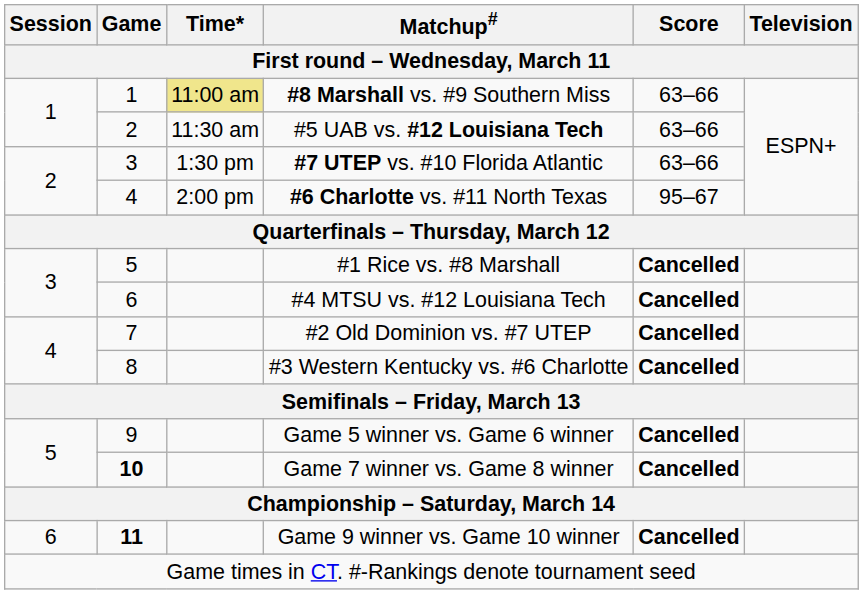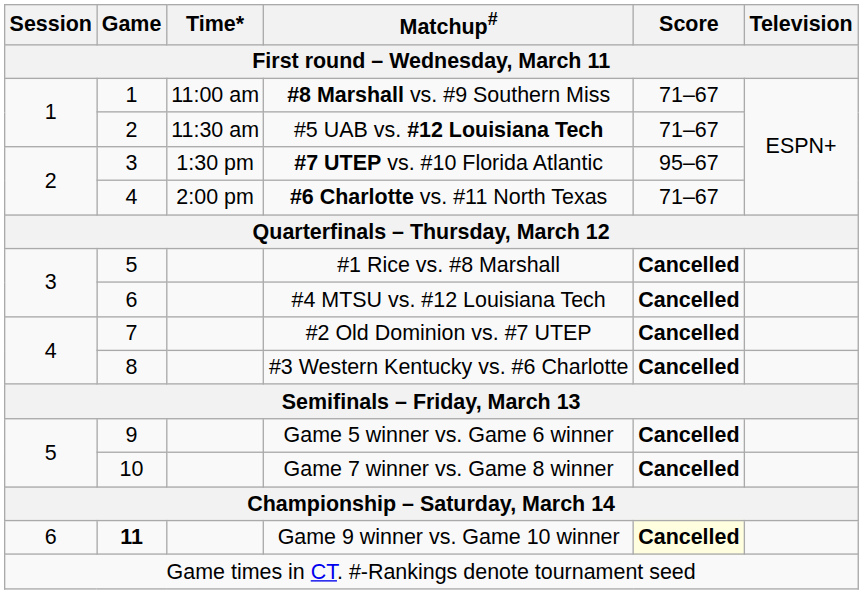 <table class="wikitable" style="text-align:center">
 <tr>
 <th>Session</th>
 <th>Game</th>
 <th>Time*</th>
 <th>Matchup<sup>#</sup></th>
 <th>Score</th>
 <th>Television</th>
 </tr>
 <tr>
 <th colspan=6>First round – Wednesday, March 11</th>
 </tr>
 <tr>
 <td rowspan=2>1</td>
 <td>1</td>
-<td style="background: khaki;">11:00 am</td>
+<td>11:00 am</td>
 <td><strong>#8 Marshall</strong> vs. #9 Southern Miss</td>
-<td>63–66</td>
+<td>71–67</td>
 <td rowspan=4>ESPN+</td>
 </tr>
 <tr>
 <td>2</td>
 <td>11:30 am</td>
 <td>#5 UAB vs. <strong>#12 Louisiana Tech</strong></td>
-<td>63–66</td>
+<td>71–67</td>
 </tr>
 <tr>
 <td rowspan=2>2</td>
 <td>3</td>
 <td>1:30 pm</td>
 <td><strong>#7 UTEP</strong> vs. #10 Florida Atlantic</td>
-<td>63–66</td>
+<td>95–67</td>
 </tr>
 <tr>
 <td>4</td>
 <td>2:00 pm</td>
 <td><strong>#6 Charlotte</strong> vs. #11 North Texas</td>
-<td>95–67</td>
+<td>71–67</td>
 </tr>
 <tr>
 <th colspan=6>Quarterfinals – Thursday, March 12</th>
 </tr>
 <tr>
 <td rowspan=2>3</td>
 <td>5</td>
 <td></td>
 <td>#1 Rice vs. #8 Marshall</td>
 <td><strong>Cancelled</strong></td>
 <td></td>
 </tr>
 <tr>
 <td>6</td>
 <td></td>
 <td>#4 MTSU vs. #12 Louisiana Tech</td>
 <td><strong>Cancelled</strong></td>
 <td></td>
 </tr>
 <tr>
 <td rowspan=2>4</td>
 <td>7</td>
 <td></td>
 <td>#2 Old Dominion vs. #7 UTEP</td>
 <td><strong>Cancelled</strong></td>
 <td></td>
 </tr>
 <tr>
 <td>8</td>
 <td></td>
 <td>#3 Western Kentucky vs. #6 Charlotte</td>
 <td><strong>Cancelled</strong></td>
 <td></td>
 </tr>
 <tr>
 <th colspan=6>Semifinals – Friday, March 13</th>
 </tr>
 <tr>
 <td rowspan=2>5</td>
 <td>9</td>
 <td></td>
 <td>Game 5 winner vs. Game 6 winner</td>
 <td><strong>Cancelled</strong></td>
 <td></td>
 </tr>
 <tr>
-<td><strong>10</strong></td>
+<td>10</td>
 <td></td>
 <td>Game 7 winner vs. Game 8 winner</td>
 <td><strong>Cancelled</strong></td>
 <td></td>
 </tr>
 <tr>
 <th colspan=6>Championship – Saturday, March 14</th>
 </tr>
 <tr>
 <td>6</td>
 <td><strong>11</strong></td>
 <td></td>
 <td>Game 9 winner vs. Game 10 winner</td>
-<td><strong>Cancelled</strong></td>
+<td style="background: lightyellow;"><strong>Cancelled</strong></td>
 <td></td>
 </tr>
 <tr>
 <td colspan=6>Game times in <a href='#'>CT</a>. #-Rankings denote tournament seed</td>
 </tr>
 </table>
